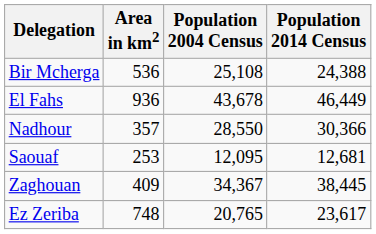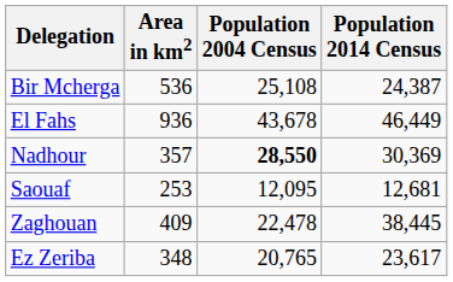 <table class="wikitable">
 <tr>
 <th>Delegation</th>
 <th>Area <br>in km<sup>2</sup></th>
 <th>Population <br>2004 Census</th>
 <th>Population <br>2014 Census</th>
 </tr>
 <tr>
 <td><a href='#'>Bir Mcherga</a></td>
 <td align="right">536</td>
 <td align="right">25,108</td>
-<td align="right">24,388</td>
+<td align="right">24,387</td>
 </tr>
 <tr>
 <td><a href='#'>El Fahs</a></td>
 <td align="right">936</td>
 <td align="right">43,678</td>
 <td align="right">46,449</td>
 </tr>
 <tr>
 <td><a href='#'>Nadhour</a></td>
 <td align="right">357</td>
-<td align="right">28,550</td>
-<td align="right">30,366</td>
+<td align="right"><strong>28,550</strong></td>
+<td align="right">30,369</td>
 </tr>
 <tr>
 <td><a href='#'>Saouaf</a></td>
 <td align="right">253</td>
 <td align="right">12,095</td>
 <td align="right">12,681</td>
 </tr>
 <tr>
 <td><a href='#'>Zaghouan</a></td>
 <td align="right">409</td>
-<td align="right">34,367</td>
+<td align="right">22,478</td>
 <td align="right">38,445</td>
 </tr>
 <tr>
 <td><a href='#'>Ez Zeriba</a></td>
-<td align="right">748</td>
+<td align="right">348</td>
 <td align="right">20,765</td>
 <td align="right">23,617</td>
 </tr>
 </table>
